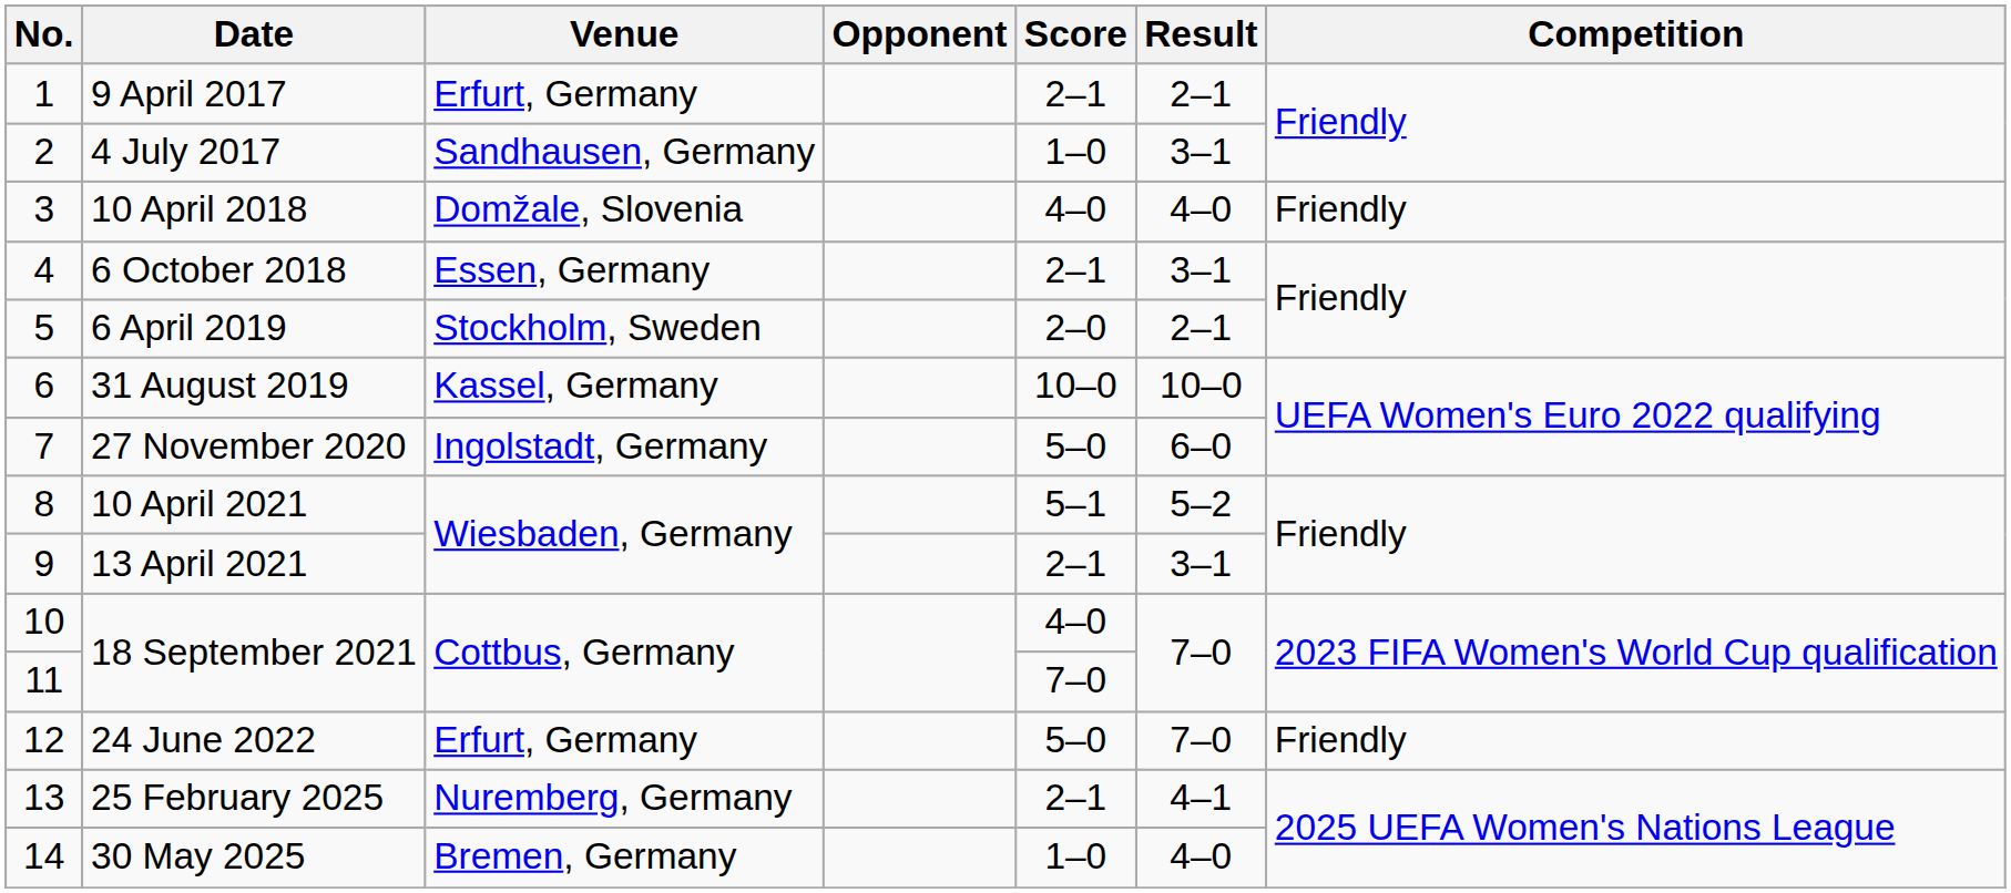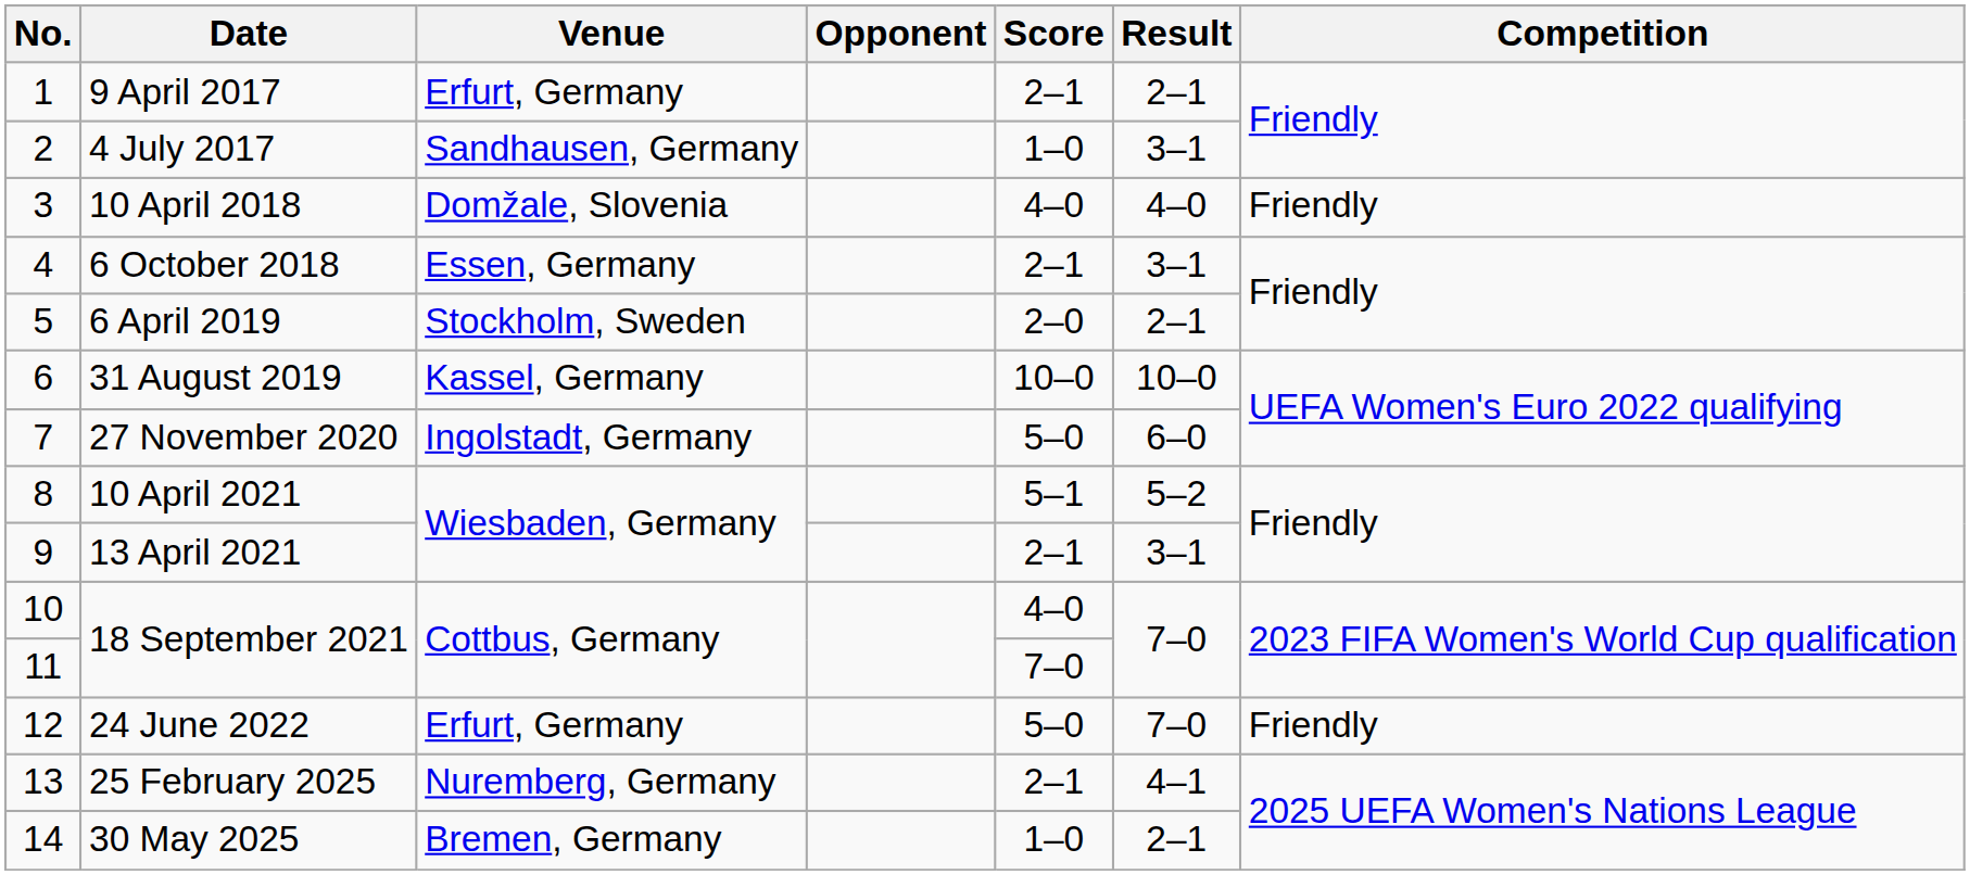 <table class="wikitable sortable">
 <tr>
 <th scope="col">No.</th>
 <th scope="col">Date</th>
 <th scope="col">Venue</th>
 <th scope="col">Opponent</th>
 <th scope="col">Score</th>
 <th scope="col">Result</th>
 <th scope="col">Competition</th>
 </tr>
 <tr>
 <td align="center">1</td>
 <td>9 April 2017</td>
 <td><a href='#'>Erfurt</a>, Germany</td>
 <td></td>
 <td align="center">2–1</td>
 <td align="center">2–1</td>
 <td rowspan=2><a href='#'>Friendly</a></td>
 </tr>
 <tr>
 <td align="center">2</td>
 <td>4 July 2017</td>
 <td><a href='#'>Sandhausen</a>, Germany</td>
 <td></td>
 <td align="center">1–0</td>
 <td align="center">3–1</td>
 </tr>
 <tr>
 <td align="center">3</td>
 <td>10 April 2018</td>
 <td><a href='#'>Domžale</a>, Slovenia</td>
 <td></td>
 <td align="center">4–0</td>
 <td align="center">4–0</td>
 <td>Friendly</td>
 </tr>
 <tr>
 <td align="center">4</td>
 <td>6 October 2018</td>
 <td><a href='#'>Essen</a>, Germany</td>
 <td></td>
 <td align="center">2–1</td>
 <td align="center">3–1</td>
 <td rowspan=2>Friendly</td>
 </tr>
 <tr>
 <td align="center">5</td>
 <td>6 April 2019</td>
 <td><a href='#'>Stockholm</a>, Sweden</td>
 <td></td>
 <td align="center">2–0</td>
 <td align="center">2–1</td>
 </tr>
 <tr>
 <td align="center">6</td>
 <td>31 August 2019</td>
 <td><a href='#'>Kassel</a>, Germany</td>
 <td></td>
 <td align="center">10–0</td>
 <td align="center">10–0</td>
 <td rowspan=2><a href='#'>UEFA Women's Euro 2022 qualifying</a></td>
 </tr>
 <tr>
 <td align="center">7</td>
 <td>27 November 2020</td>
 <td><a href='#'>Ingolstadt</a>, Germany</td>
 <td></td>
 <td align="center">5–0</td>
 <td align="center">6–0</td>
 </tr>
 <tr>
 <td align="center">8</td>
 <td>10 April 2021</td>
 <td rowspan=2><a href='#'>Wiesbaden</a>, Germany</td>
 <td></td>
 <td align="center">5–1</td>
 <td align="center">5–2</td>
 <td rowspan=2>Friendly</td>
 </tr>
 <tr>
 <td align="center">9</td>
 <td>13 April 2021</td>
 <td></td>
 <td align="center">2–1</td>
 <td align="center">3–1</td>
 </tr>
 <tr>
 <td align="center">10</td>
 <td rowspan="2">18 September 2021</td>
 <td rowspan="2"><a href='#'>Cottbus</a>, Germany</td>
 <td rowspan="2"></td>
 <td align="center">4–0</td>
 <td align=center rowspan="2">7–0</td>
 <td rowspan="2"><a href='#'>2023 FIFA Women's World Cup qualification</a></td>
 </tr>
 <tr>
 <td align="center">11</td>
 <td align="center">7–0</td>
 </tr>
 <tr>
 <td align="center">12</td>
 <td>24 June 2022</td>
 <td><a href='#'>Erfurt</a>, Germany</td>
 <td></td>
 <td align="center">5–0</td>
 <td align="center">7–0</td>
 <td>Friendly</td>
 </tr>
 <tr>
 <td align="center">13</td>
 <td>25 February 2025</td>
 <td><a href='#'>Nuremberg</a>, Germany</td>
 <td></td>
 <td align="center">2–1</td>
 <td align="center">4–1</td>
 <td rowspan="2"><a href='#'>2025 UEFA Women's Nations League</a></td>
 </tr>
 <tr>
 <td align="center">14</td>
 <td>30 May 2025</td>
 <td><a href='#'>Bremen</a>, Germany</td>
 <td></td>
 <td align="center">1–0</td>
-<td align="center">4–0</td>
+<td align="center">2–1</td>
 </tr>
 </table>
